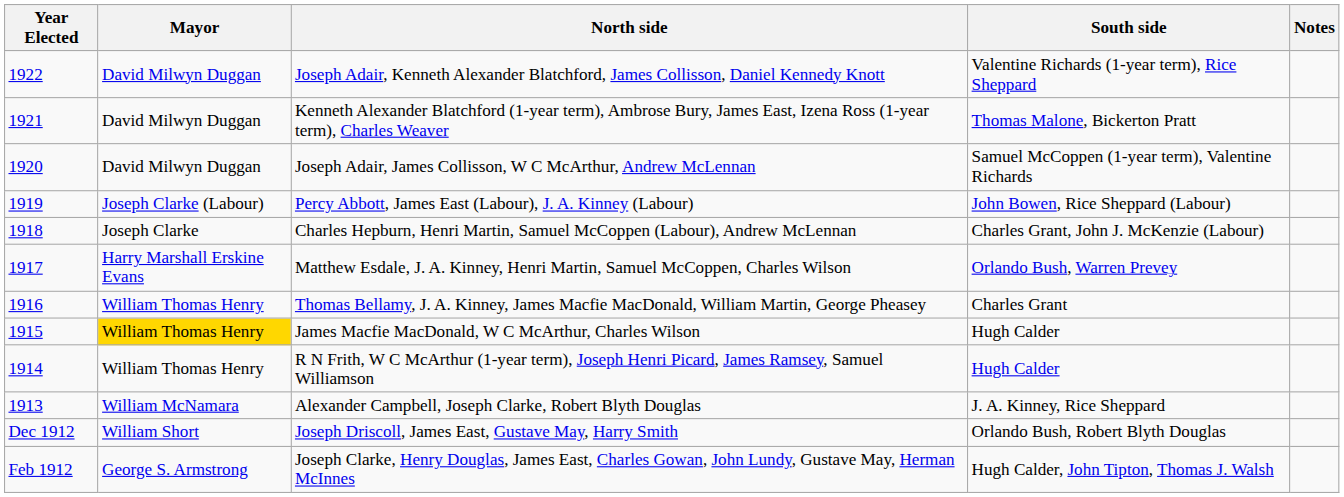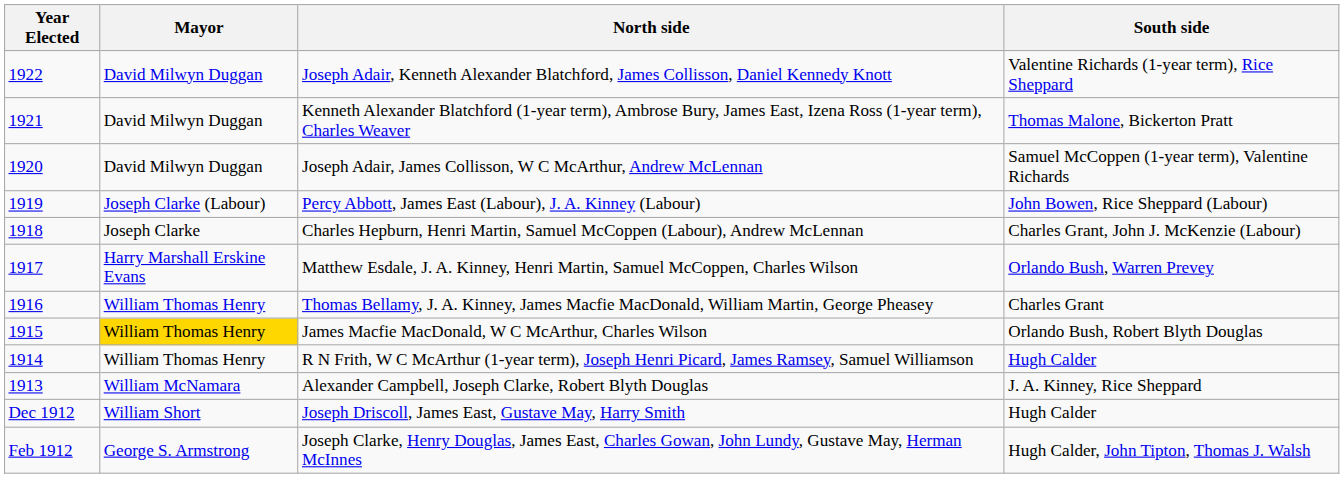 <table class="wikitable">
 <tr>
 <th>Year Elected</th>
 <th>Mayor</th>
 <th>North side</th>
 <th>South side</th>
-<th>Notes</th>
 </tr>
 <tr>
 <td><a href='#'>1922</a></td>
 <td><a href='#'>David Milwyn Duggan</a></td>
 <td><a href='#'>Joseph Adair</a>, Kenneth Alexander Blatchford, <a href='#'>James Collisson</a>, <a href='#'>Daniel Kennedy Knott</a></td>
 <td>Valentine Richards (1-year term), <a href='#'>Rice Sheppard</a></td>
-<td></td>
 </tr>
 <tr>
 <td><a href='#'>1921</a></td>
 <td>David Milwyn Duggan</td>
 <td>Kenneth Alexander Blatchford (1-year term), Ambrose Bury, James East, Izena Ross (1-year term), <a href='#'>Charles Weaver</a></td>
 <td><a href='#'>Thomas Malone</a>, Bickerton Pratt</td>
-<td></td>
 </tr>
 <tr>
 <td><a href='#'>1920</a></td>
 <td>David Milwyn Duggan</td>
 <td>Joseph Adair, James Collisson, W C McArthur,  <a href='#'>Andrew McLennan</a></td>
 <td>Samuel McCoppen (1-year term), Valentine Richards</td>
-<td></td>
 </tr>
 <tr>
 <td><a href='#'>1919</a></td>
 <td><a href='#'>Joseph Clarke</a> (Labour)</td>
 <td><a href='#'>Percy Abbott</a>, James East (Labour), <a href='#'>J. A. Kinney</a> (Labour)</td>
 <td><a href='#'>John Bowen</a>, Rice Sheppard (Labour)</td>
-<td></td>
 </tr>
 <tr>
 <td><a href='#'>1918</a></td>
 <td>Joseph Clarke</td>
 <td>Charles Hepburn, Henri Martin, Samuel McCoppen (Labour), Andrew McLennan</td>
 <td>Charles Grant, John J. McKenzie (Labour)</td>
-<td></td>
 </tr>
 <tr>
 <td><a href='#'>1917</a></td>
 <td><a href='#'>Harry Marshall Erskine Evans</a></td>
 <td>Matthew Esdale, J. A. Kinney, Henri Martin, Samuel McCoppen, Charles Wilson</td>
 <td><a href='#'>Orlando Bush</a>, <a href='#'>Warren Prevey</a></td>
-<td></td>
 </tr>
 <tr>
 <td><a href='#'>1916</a></td>
 <td><a href='#'>William Thomas Henry</a></td>
 <td><a href='#'>Thomas Bellamy</a>, J. A. Kinney, James Macfie MacDonald, William Martin, George Pheasey</td>
 <td>Charles Grant</td>
-<td></td>
 </tr>
 <tr>
 <td><a href='#'>1915</a></td>
 <td style="background: gold;">William Thomas Henry</td>
 <td>James Macfie MacDonald, W C McArthur, Charles Wilson</td>
-<td>Hugh Calder</td>
-<td></td>
+<td>Orlando Bush, Robert Blyth Douglas</td>
 </tr>
 <tr>
 <td><a href='#'>1914</a></td>
 <td>William Thomas Henry</td>
 <td>R N Frith, W C McArthur (1-year term), <a href='#'>Joseph Henri Picard</a>, <a href='#'>James Ramsey</a>, Samuel Williamson</td>
 <td><a href='#'>Hugh Calder</a></td>
-<td></td>
 </tr>
 <tr>
 <td><a href='#'>1913</a></td>
 <td><a href='#'>William McNamara</a></td>
 <td>Alexander Campbell, Joseph Clarke, Robert Blyth Douglas</td>
 <td>J. A. Kinney, Rice Sheppard</td>
-<td></td>
 </tr>
 <tr>
 <td><a href='#'>Dec 1912</a></td>
 <td><a href='#'>William Short</a></td>
 <td><a href='#'>Joseph Driscoll</a>, James East, <a href='#'>Gustave May</a>, <a href='#'>Harry Smith</a></td>
-<td>Orlando Bush, Robert Blyth Douglas</td>
-<td></td>
+<td>Hugh Calder</td>
 </tr>
 <tr>
 <td><a href='#'>Feb 1912</a></td>
 <td><a href='#'>George S. Armstrong</a></td>
 <td>Joseph Clarke, <a href='#'>Henry Douglas</a>, James East, <a href='#'>Charles Gowan</a>, <a href='#'>John Lundy</a>, Gustave May, <a href='#'>Herman McInnes</a></td>
 <td>Hugh Calder, <a href='#'>John Tipton</a>, <a href='#'>Thomas J. Walsh</a></td>
-<td></td>
 </tr>
 </table>
